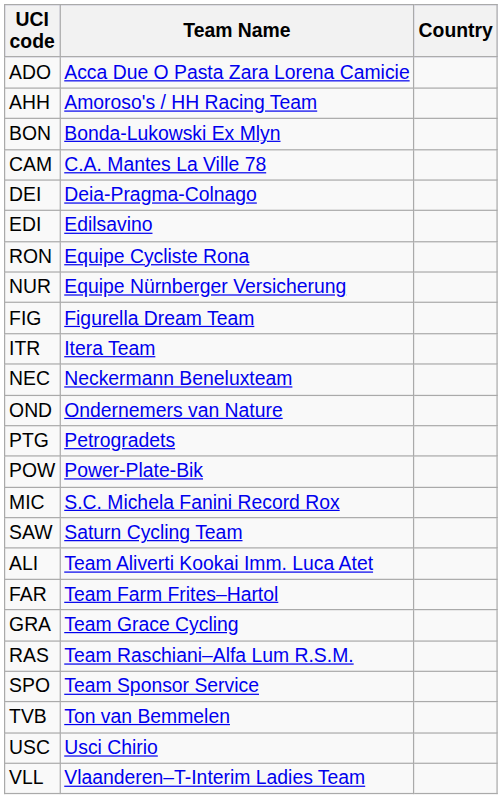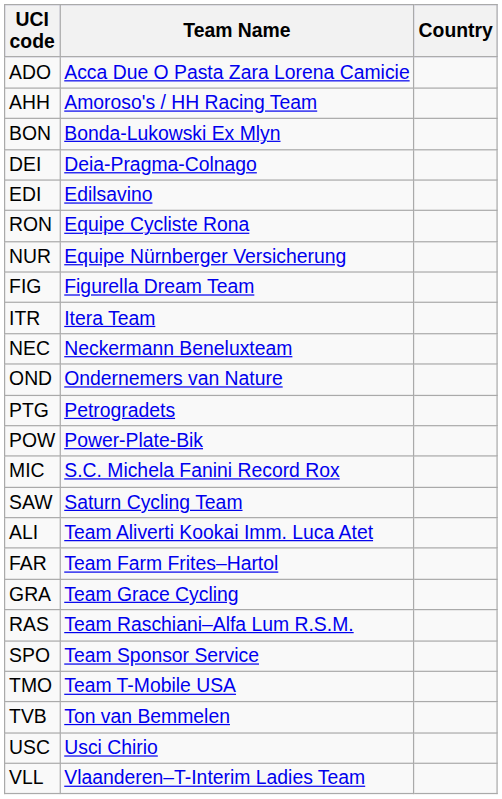 <table class=wikitable>
 <tr Style=background:#ccccff;>
 <th>UCI<br>code</th>
 <th>Team Name</th>
 <th>Country</th>
 </tr>
 <tr>
 <td>ADO</td>
 <td><a href='#'>Acca Due O Pasta Zara Lorena Camicie</a></td>
 <td></td>
 </tr>
 <tr>
 <td>AHH</td>
 <td><a href='#'>Amoroso's / HH Racing Team</a></td>
 <td></td>
 </tr>
 <tr>
 <td>BON</td>
 <td><a href='#'>Bonda-Lukowski Ex Mlyn</a></td>
-<td></td>
-</tr>
-<tr>
-<td>CAM</td>
-<td><a href='#'>C.A. Mantes La Ville 78</a></td>
 <td></td>
 </tr>
 <tr>
 <td>DEI</td>
 <td><a href='#'>Deia-Pragma-Colnago</a></td>
 <td></td>
 </tr>
 <tr>
 <td>EDI</td>
 <td><a href='#'>Edilsavino</a></td>
 <td></td>
 </tr>
 <tr>
 <td>RON</td>
 <td><a href='#'>Equipe Cycliste Rona</a></td>
 <td></td>
 </tr>
 <tr>
 <td>NUR</td>
 <td><a href='#'>Equipe Nürnberger Versicherung</a></td>
 <td></td>
 </tr>
 <tr>
 <td>FIG</td>
 <td><a href='#'>Figurella Dream Team</a></td>
 <td></td>
 </tr>
 <tr>
 <td>ITR</td>
 <td><a href='#'>Itera Team</a></td>
 <td></td>
 </tr>
 <tr>
 <td>NEC</td>
 <td><a href='#'>Neckermann Beneluxteam</a></td>
 <td></td>
 </tr>
 <tr>
 <td>OND</td>
 <td><a href='#'>Ondernemers van Nature</a></td>
 <td></td>
 </tr>
 <tr>
 <td>PTG</td>
 <td><a href='#'>Petrogradets</a></td>
 <td></td>
 </tr>
 <tr>
 <td>POW</td>
 <td><a href='#'>Power-Plate-Bik</a></td>
 <td></td>
 </tr>
 <tr>
 <td>MIC</td>
 <td><a href='#'>S.C. Michela Fanini Record Rox</a></td>
 <td></td>
 </tr>
 <tr>
 <td>SAW</td>
 <td><a href='#'>Saturn Cycling Team</a></td>
 <td></td>
 </tr>
 <tr>
 <td>ALI</td>
 <td><a href='#'>Team Aliverti Kookai Imm. Luca Atet</a></td>
 <td></td>
 </tr>
 <tr>
 <td>FAR</td>
 <td><a href='#'>Team Farm Frites–Hartol</a></td>
 <td></td>
 </tr>
 <tr>
 <td>GRA</td>
 <td><a href='#'>Team Grace Cycling</a></td>
 <td></td>
 </tr>
 <tr>
 <td>RAS</td>
 <td><a href='#'>Team Raschiani–Alfa Lum R.S.M.</a></td>
 <td></td>
 </tr>
 <tr>
 <td>SPO</td>
 <td><a href='#'>Team Sponsor Service</a></td>
 <td></td>
 </tr>
 <tr>
+<td>TMO</td>
+<td><a href='#'>Team T-Mobile USA</a></td>
+<td></td>
+</tr>
+<tr>
 <td>TVB</td>
 <td><a href='#'>Ton van Bemmelen</a></td>
 <td></td>
 </tr>
 <tr>
 <td>USC</td>
 <td><a href='#'>Usci Chirio</a></td>
 <td></td>
 </tr>
 <tr>
 <td>VLL</td>
 <td><a href='#'>Vlaanderen–T-Interim Ladies Team</a></td>
 <td></td>
 </tr>
 </table>
